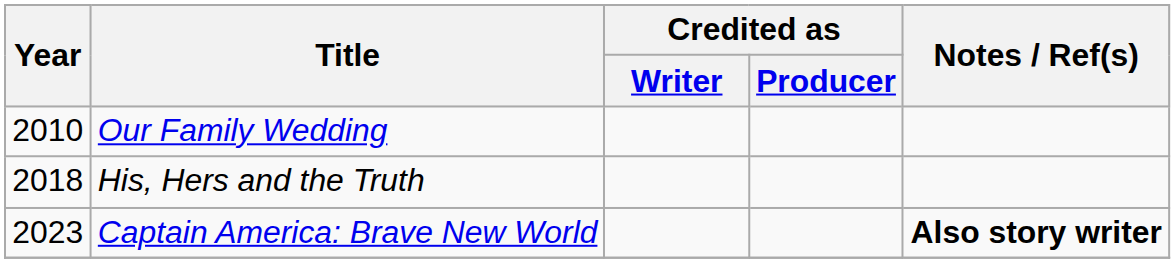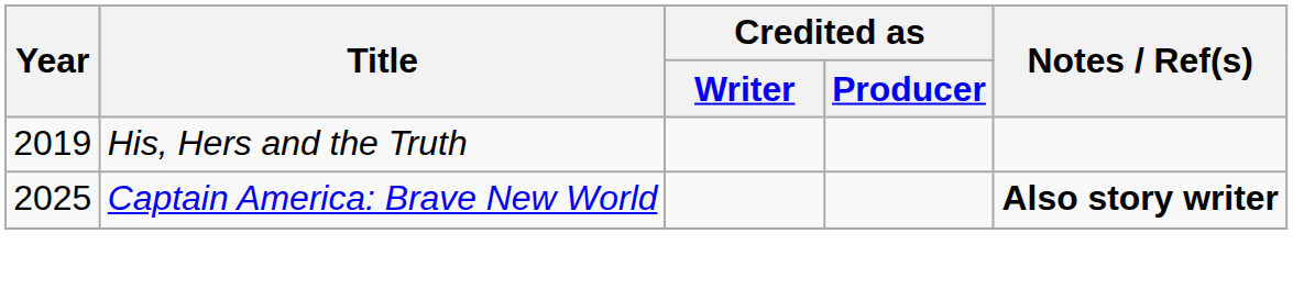 <table class="wikitable">
 <tr style="background:#ccc; text-align:center;">
 <th rowspan="2" style="width:33px;">Year</th>
 <th rowspan="2">Title</th>
 <th colspan="2">Credited as</th>
 <th rowspan="2">Notes / Ref(s)</th>
 </tr>
 <tr>
 <th width="65"><a href='#'>Writer</a></th>
 <th width="65"><a href='#'>Producer</a></th>
 </tr>
 <tr>
-<td>2010</td>
-<td><em><a href='#'>Our Family Wedding</a></em></td>
-<td></td>
-<td></td>
-<td></td>
-</tr>
-<tr>
-<td>2018</td>
+<td>2019</td>
 <td><em>His, Hers and the Truth</em></td>
 <td></td>
 <td></td>
 <td></td>
 </tr>
 <tr>
-<td>2023</td>
+<td>2025</td>
 <td><em><a href='#'>Captain America: Brave New World</a></em></td>
 <td></td>
 <td></td>
 <td><strong>Also story writer</strong></td>
 </tr>
 <tr>
 </tr>
 </table>
